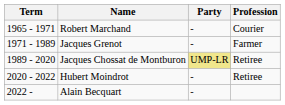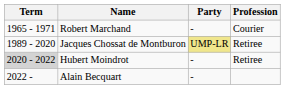 <table class="wikitable">
 <tr>
 <th>Term</th>
 <th>Name</th>
 <th>Party</th>
 <th>Profession</th>
 </tr>
 <tr>
 <td align=left>1965 - 1971</td>
 <td>Robert Marchand</td>
 <td>-</td>
 <td>Courier</td>
 </tr>
 <tr>
-<td align=left>1971 - 1989</td>
-<td>Jacques Grenot</td>
-<td>-</td>
-<td>Farmer</td>
-</tr>
-<tr>
 <td align=left>1989 - 2020</td>
 <td>Jacques Chossat de Montburon</td>
 <td style="background: khaki;">UMP-LR</td>
 <td>Retiree</td>
 </tr>
 <tr>
-<td align-left>2020 - 2022</td>
+<td align-left style="background: lightgrey;">2020 - 2022</td>
 <td>Hubert Moindrot</td>
 <td>-</td>
 <td>Retiree</td>
 </tr>
 <tr>
 <td align-left>2022 -</td>
 <td>Alain Becquart</td>
 <td>-</td>
 <td></td>
 </tr>
 </table>
